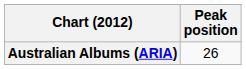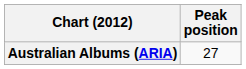 <table class="wikitable plainrowheaders" style="text-align:center">
 <tr>
 <th scope="col">Chart (2012)</th>
 <th scope="col">Peak<br>position</th>
 </tr>
 <tr>
 <th scope="row">Australian Albums (<a href='#'>ARIA</a>)</th>
-<td>26</td>
+<td>27</td>
 </tr>
 </table>
